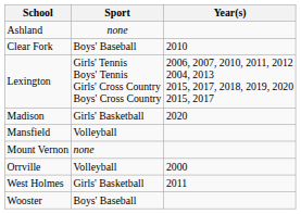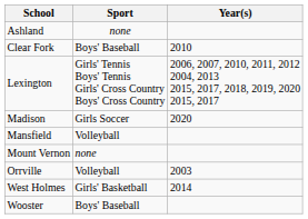 <table class="wikitable">
 <tr>
 <th>School</th>
 <th>Sport</th>
 <th>Year(s)</th>
 </tr>
 <tr>
 <td>Ashland</td>
 <td style="text-align:center;"><em>none</em></td>
 <td></td>
 </tr>
 <tr>
 <td>Clear Fork</td>
 <td>Boys' Baseball</td>
 <td>2010</td>
 </tr>
 <tr>
 <td>Lexington</td>
 <td>Girls' Tennis<br>Boys' Tennis<br>Girls' Cross Country<br>Boys' Cross Country</td>
 <td>2006, 2007, 2010, 2011, 2012<br>2004, 2013<br>2015, 2017, 2018, 2019, 2020<br>2015, 2017</td>
 </tr>
 <tr>
 <td>Madison</td>
-<td>Girls' Basketball</td>
+<td>Girls Soccer</td>
 <td>2020</td>
 </tr>
 <tr>
 <td>Mansfield</td>
 <td>Volleyball</td>
 <td></td>
 </tr>
 <tr>
 <td>Mount Vernon</td>
 <td><em>none</em></td>
 <td></td>
 </tr>
 <tr>
 <td>Orrville</td>
 <td>Volleyball</td>
-<td>2000</td>
+<td>2003</td>
 </tr>
 <tr>
 <td>West Holmes</td>
 <td>Girls' Basketball</td>
-<td>2011</td>
+<td>2014</td>
 </tr>
 <tr>
 <td>Wooster</td>
 <td>Boys' Baseball</td>
 <td></td>
 </tr>
 </table>
